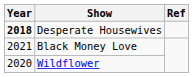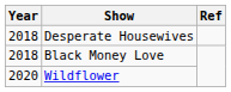 <table class="wikitable">
 <tr>
 <th>Year</th>
 <th>Show</th>
 <th>Ref</th>
 </tr>
 <tr>
-<td><strong>2018</strong></td>
+<td>2018</td>
 <td>Desperate Housewives</td>
 <td></td>
 </tr>
 <tr>
-<td>2021</td>
+<td>2018</td>
 <td>Black Money Love</td>
 <td rowspan="2"></td>
 </tr>
 <tr>
 <td>2020</td>
 <td><a href='#'>Wildflower</a></td>
 </tr>
 </table>
